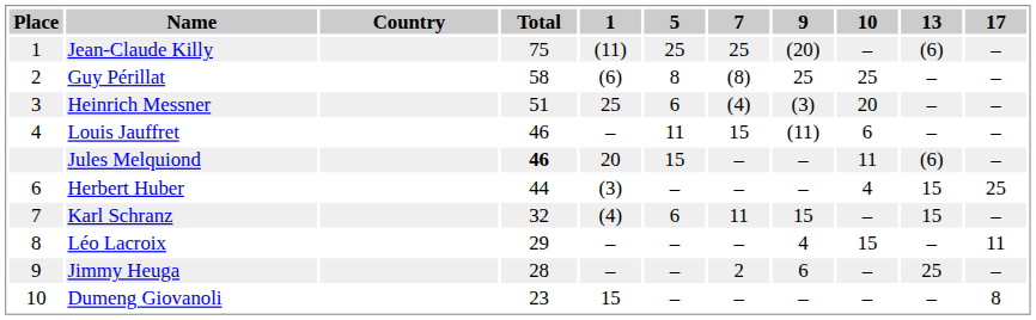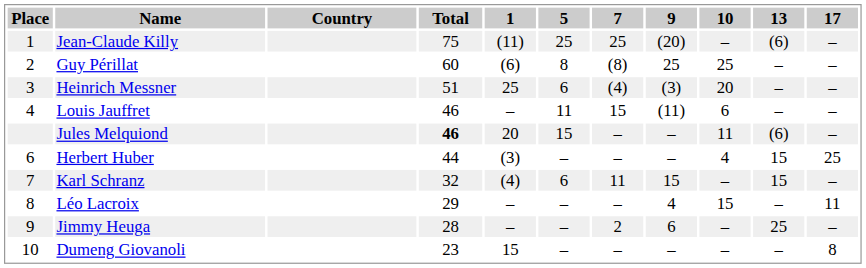 <table border="0" style="border: 1px solid #999; background-color:#FFFFFF; text-align:center; font-size:86%; line-height:15px;">
 <tr align="center" bgcolor="#CCCCCC">
 <th width=35>Place</th>
 <th width=170>Name</th>
 <th width=120>Country</th>
 <th width=50>Total</th>
 <th width=40>1</th>
 <th width=40>5</th>
 <th width=40>7</th>
 <th width=40>9</th>
 <th width=40>10</th>
 <th width=40>13</th>
 <th width=40>17</th>
 </tr>
 <tr bgcolor="#EFEFEF">
 <td>1</td>
 <td align="left"><a href='#'>Jean-Claude Killy</a></td>
 <td align="left"></td>
 <td>75</td>
 <td>(11)</td>
 <td>25</td>
 <td>25</td>
 <td>(20)</td>
 <td>–</td>
 <td>(6)</td>
 <td>–</td>
 </tr>
 <tr>
 <td>2</td>
 <td align="left"><a href='#'>Guy Périllat</a></td>
 <td align="left"></td>
-<td>58</td>
+<td>60</td>
 <td>(6)</td>
 <td>8</td>
 <td>(8)</td>
 <td>25</td>
 <td>25</td>
 <td>–</td>
 <td>–</td>
 </tr>
 <tr bgcolor="#EFEFEF">
 <td>3</td>
 <td align="left"><a href='#'>Heinrich Messner</a></td>
 <td align="left"></td>
 <td>51</td>
 <td>25</td>
 <td>6</td>
 <td>(4)</td>
 <td>(3)</td>
 <td>20</td>
 <td>–</td>
 <td>–</td>
 </tr>
 <tr>
 <td>4</td>
 <td align="left"><a href='#'>Louis Jauffret</a></td>
 <td align="left"></td>
 <td>46</td>
 <td>–</td>
 <td>11</td>
 <td>15</td>
 <td>(11)</td>
 <td>6</td>
 <td>–</td>
 <td>–</td>
 </tr>
 <tr bgcolor="#EFEFEF">
 <td></td>
 <td align="left"><a href='#'>Jules Melquiond</a></td>
 <td align="left"></td>
 <td><strong>46</strong></td>
 <td>20</td>
 <td>15</td>
 <td>–</td>
 <td>–</td>
 <td>11</td>
 <td>(6)</td>
 <td>–</td>
 </tr>
 <tr>
 <td>6</td>
 <td align="left"><a href='#'>Herbert Huber</a></td>
 <td align="left"></td>
 <td>44</td>
 <td>(3)</td>
 <td>–</td>
 <td>–</td>
 <td>–</td>
 <td>4</td>
 <td>15</td>
 <td>25</td>
 </tr>
 <tr bgcolor="#EFEFEF">
 <td>7</td>
 <td align="left"><a href='#'>Karl Schranz</a></td>
 <td align="left"></td>
 <td>32</td>
 <td>(4)</td>
 <td>6</td>
 <td>11</td>
 <td>15</td>
 <td>–</td>
 <td>15</td>
 <td>–</td>
 </tr>
 <tr>
 <td>8</td>
 <td align="left"><a href='#'>Léo Lacroix</a></td>
 <td align="left"></td>
 <td>29</td>
 <td>–</td>
 <td>–</td>
 <td>–</td>
 <td>4</td>
 <td>15</td>
 <td>–</td>
 <td>11</td>
 </tr>
 <tr bgcolor="#EFEFEF">
 <td>9</td>
 <td align="left"><a href='#'>Jimmy Heuga</a></td>
 <td align="left"></td>
 <td>28</td>
 <td>–</td>
 <td>–</td>
 <td>2</td>
 <td>6</td>
 <td>–</td>
 <td>25</td>
 <td>–</td>
 </tr>
 <tr>
 <td>10</td>
 <td align="left"><a href='#'>Dumeng Giovanoli</a></td>
 <td align="left"></td>
 <td>23</td>
 <td>15</td>
 <td>–</td>
 <td>–</td>
 <td>–</td>
 <td>–</td>
 <td>–</td>
 <td>8</td>
 </tr>
 </table>
